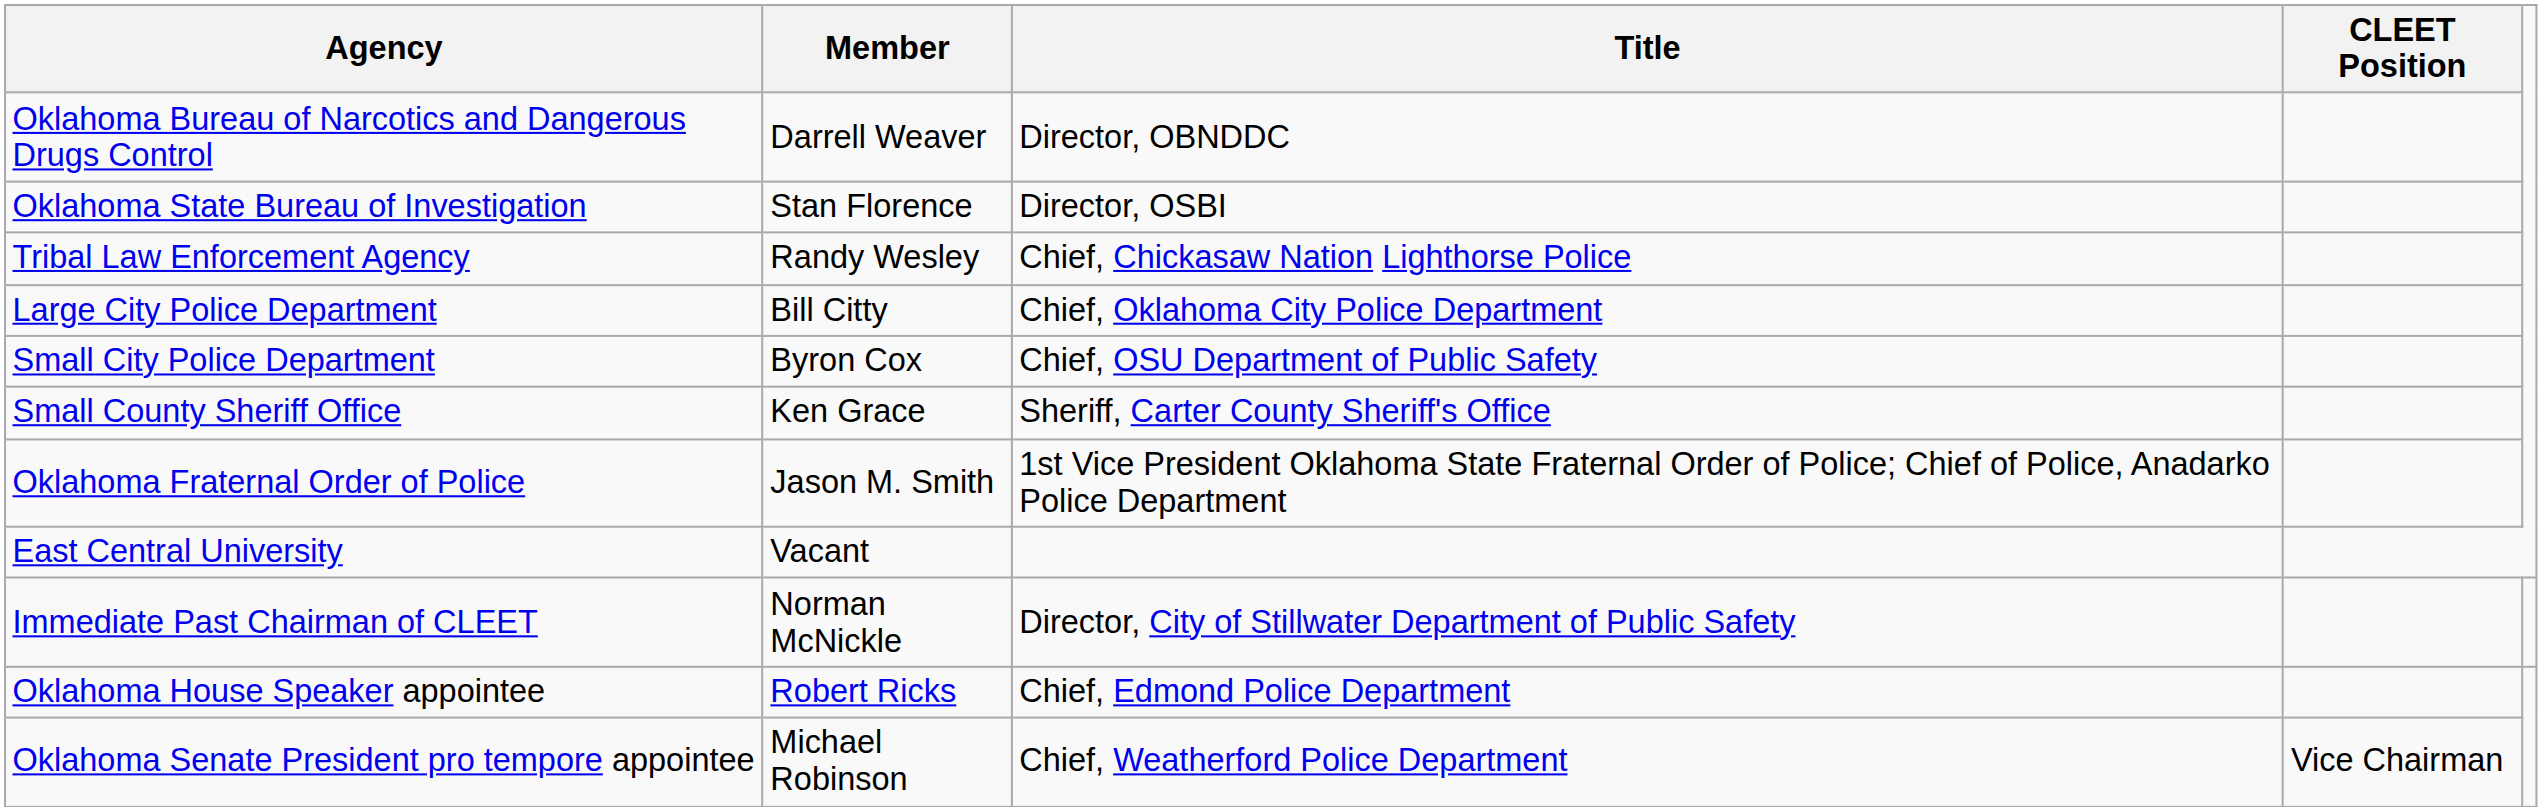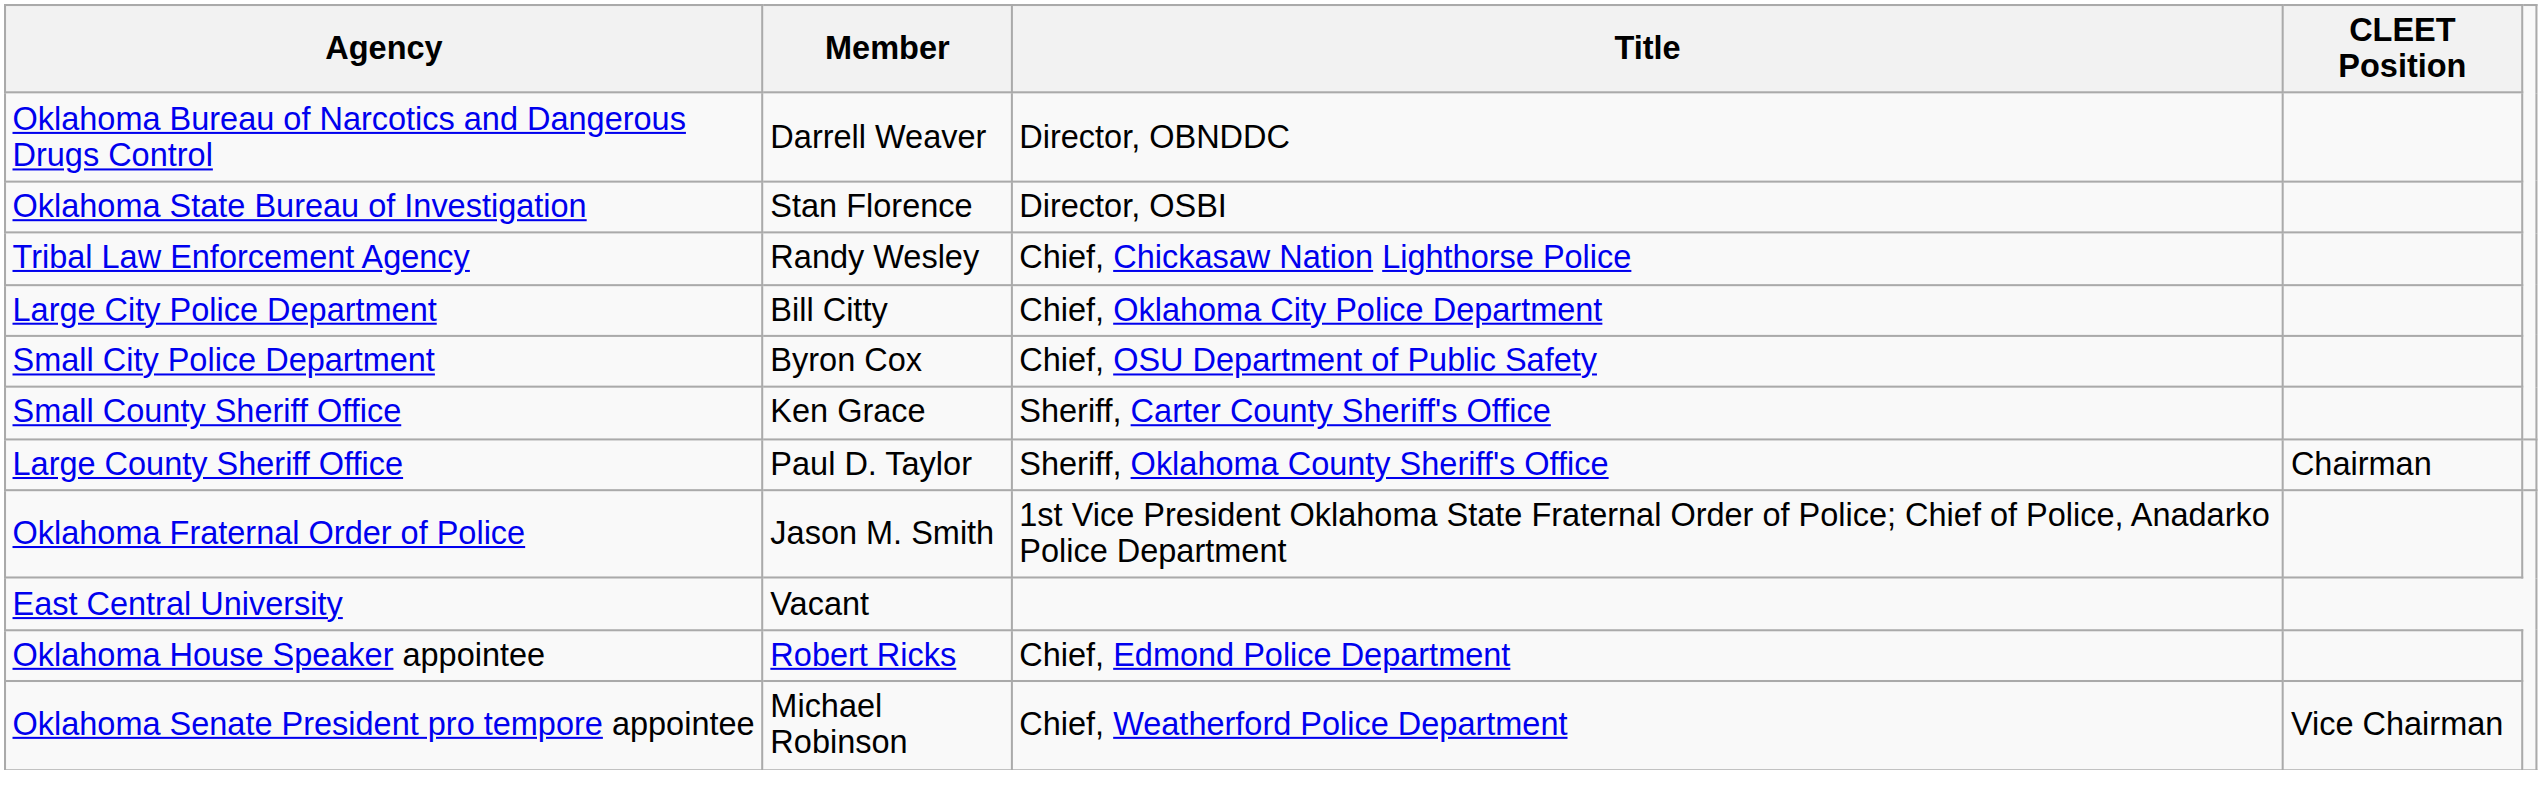 <table class=wikitable>
 <tr>
 <th>Agency</th>
 <th>Member</th>
 <th>Title</th>
 <th>CLEET Position</th>
 </tr>
 <tr>
 <td><a href='#'>Oklahoma Bureau of Narcotics and Dangerous Drugs Control</a></td>
 <td>Darrell Weaver</td>
 <td>Director, OBNDDC</td>
 <td></td>
 </tr>
 <tr>
 <td><a href='#'>Oklahoma State Bureau of Investigation</a></td>
 <td>Stan Florence</td>
 <td>Director, OSBI</td>
 <td></td>
 </tr>
 <tr>
 <td><a href='#'>Tribal Law Enforcement Agency</a></td>
 <td>Randy Wesley</td>
 <td>Chief, <a href='#'>Chickasaw Nation</a> <a href='#'>Lighthorse Police</a></td>
 <td></td>
 </tr>
 <tr>
 <td><a href='#'>Large City Police Department</a></td>
 <td>Bill Citty</td>
 <td>Chief, <a href='#'>Oklahoma City Police Department</a></td>
 <td></td>
 </tr>
 <tr>
 <td><a href='#'>Small City Police Department</a></td>
 <td>Byron Cox</td>
 <td>Chief, <a href='#'>OSU Department of Public Safety</a></td>
 <td></td>
 </tr>
 <tr>
 <td><a href='#'>Small County Sheriff Office</a></td>
 <td>Ken Grace</td>
 <td>Sheriff, <a href='#'>Carter County Sheriff's Office</a></td>
 <td></td>
 </tr>
 <tr>
+<td><a href='#'>Large County Sheriff Office</a></td>
+<td>Paul D. Taylor</td>
+<td>Sheriff, <a href='#'>Oklahoma County Sheriff's Office</a></td>
+<td>Chairman</td>
+<td></td>
+</tr>
+<tr>
 <td><a href='#'>Oklahoma Fraternal Order of Police</a></td>
 <td>Jason M. Smith</td>
 <td>1st Vice President Oklahoma State Fraternal Order of Police; Chief of Police, Anadarko Police Department</td>
 <td></td>
 </tr>
 <tr>
 <td><a href='#'>East Central University</a></td>
 <td>Vacant</td>
-<td></td>
-</tr>
-<tr>
-<td><a href='#'>Immediate Past Chairman of CLEET</a></td>
-<td>Norman McNickle</td>
-<td>Director, <a href='#'>City of Stillwater Department of Public Safety</a></td>
-<td></td>
 <td></td>
 </tr>
 <tr>
 <td><a href='#'>Oklahoma House Speaker</a> appointee</td>
 <td><a href='#'>Robert Ricks</a></td>
 <td>Chief, <a href='#'>Edmond Police Department</a></td>
 <td></td>
 </tr>
 <tr>
 <td><a href='#'>Oklahoma Senate President pro tempore</a> appointee</td>
 <td>Michael Robinson</td>
 <td>Chief, <a href='#'>Weatherford Police Department</a></td>
 <td>Vice Chairman</td>
 </tr>
 </table>
